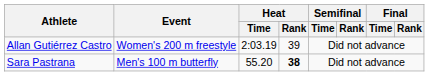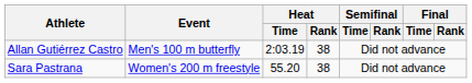 <table class=wikitable style="font-size:90%">
 <tr>
 <th rowspan="2">Athlete</th>
 <th rowspan="2">Event</th>
 <th colspan="2">Heat</th>
 <th colspan="2">Semifinal</th>
 <th colspan="2">Final</th>
 </tr>
 <tr style="font-size:95%">
 <th>Time</th>
 <th>Rank</th>
 <th>Time</th>
 <th>Rank</th>
 <th>Time</th>
 <th>Rank</th>
 </tr>
 <tr align=center>
 <td align=left><a href='#'>Allan Gutiérrez Castro</a></td>
-<td align=left><a href='#'>Women's 200 m freestyle</a></td>
+<td align=left><a href='#'>Men's 100 m butterfly</a></td>
 <td>2:03.19</td>
-<td>39</td>
+<td>38</td>
 <td colspan=4>Did not advance</td>
 </tr>
 <tr align=center>
 <td align=left><a href='#'>Sara Pastrana</a></td>
-<td align=left><a href='#'>Men's 100 m butterfly</a></td>
+<td align=left><a href='#'>Women's 200 m freestyle</a></td>
 <td>55.20</td>
-<td><strong>38</strong></td>
+<td>38</td>
 <td colspan=4>Did not advance</td>
 </tr>
 </table>
